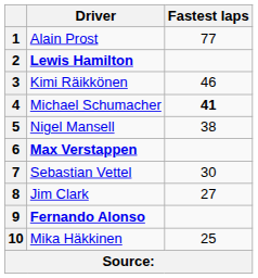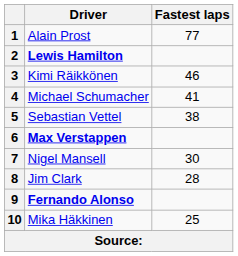 <table class="wikitable">
 <tr>
 <th></th>
 <th>Driver</th>
 <th>Fastest laps</th>
 </tr>
 <tr>
 <th>1</th>
 <td> <a href='#'>Alain Prost</a></td>
 <td align="center">77</td>
 </tr>
 <tr>
 <th>2</th>
 <td> <strong><a href='#'>Lewis Hamilton</a></strong></td>
 <td align="center"></td>
 </tr>
 <tr>
 <th>3</th>
 <td> <a href='#'>Kimi Räikkönen</a></td>
 <td align="center">46</td>
 </tr>
 <tr>
 <th>4</th>
 <td> <a href='#'>Michael Schumacher</a></td>
-<td align="center"><strong>41</strong></td>
+<td align="center">41</td>
 </tr>
 <tr>
 <th>5</th>
-<td> <a href='#'>Nigel Mansell</a></td>
+<td> <a href='#'>Sebastian Vettel</a></td>
 <td align="center">38</td>
 </tr>
 <tr>
 <th>6</th>
 <td> <strong><a href='#'>Max Verstappen</a></strong></td>
 <td align="center"></td>
 </tr>
 <tr>
 <th>7</th>
-<td> <a href='#'>Sebastian Vettel</a></td>
+<td> <a href='#'>Nigel Mansell</a></td>
 <td align="center">30</td>
 </tr>
 <tr>
 <th>8</th>
 <td> <a href='#'>Jim Clark</a></td>
-<td align="center">27</td>
+<td align="center">28</td>
 </tr>
 <tr>
 <th>9</th>
 <td> <strong><a href='#'>Fernando Alonso</a></strong></td>
 <td align="center"></td>
 </tr>
 <tr>
 <th>10</th>
 <td> <a href='#'>Mika Häkkinen</a></td>
 <td align="center">25</td>
 </tr>
 <tr>
 <th colspan="3">Source:</th>
 </tr>
 </table>
